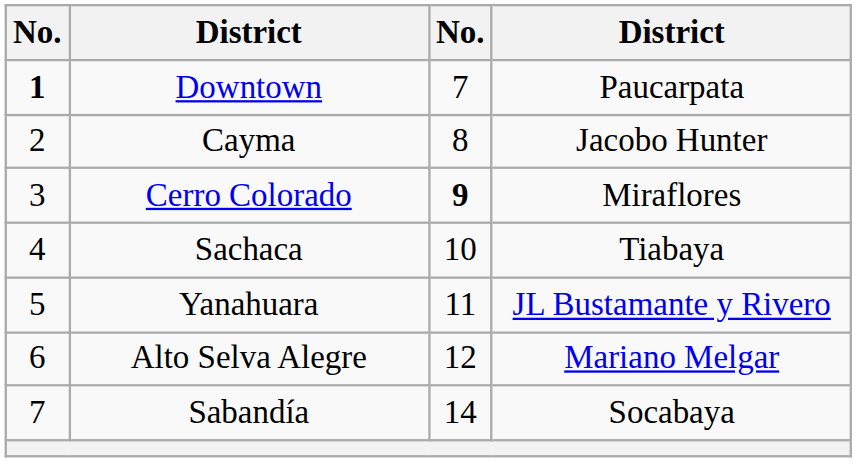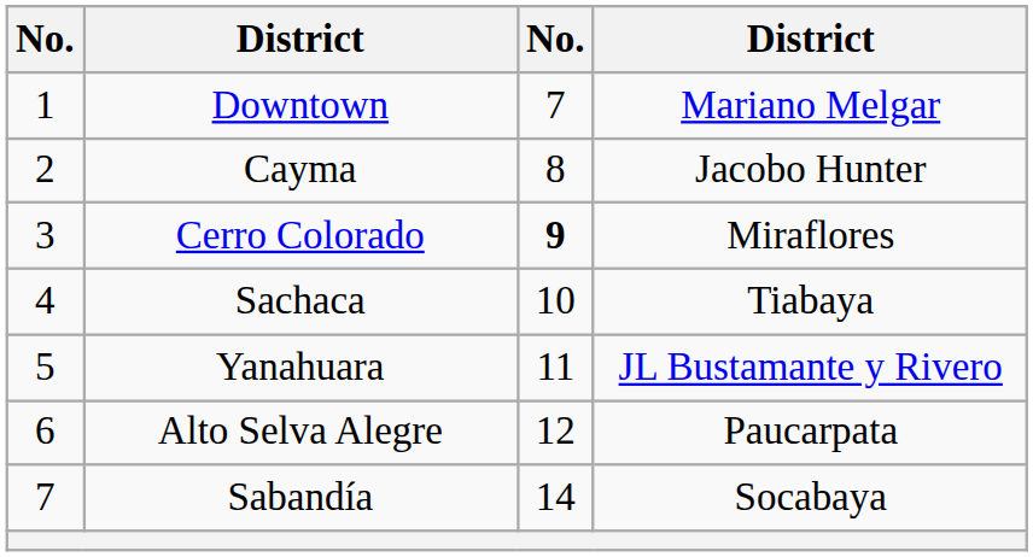 <table class="wikitable sortable" style="text-align:center;clear:all;font-size:90%; margin:1em auto;">
 <tr>
 <th width="20">No.</th>
 <th width="150">District</th>
 <th width="20">No.</th>
 <th width="150">District</th>
 </tr>
 <tr>
-<td><strong>1</strong></td>
+<td>1</td>
 <td><a href='#'>Downtown</a></td>
 <td>7</td>
-<td>Paucarpata</td>
+<td><a href='#'>Mariano Melgar</a></td>
 </tr>
 <tr>
 <td>2</td>
 <td>Cayma</td>
 <td>8</td>
 <td>Jacobo Hunter</td>
 </tr>
 <tr>
 <td>3</td>
 <td><a href='#'>Cerro Colorado</a></td>
 <td><strong>9</strong></td>
 <td>Miraflores</td>
 </tr>
 <tr>
 <td>4</td>
 <td>Sachaca</td>
 <td>10</td>
 <td>Tiabaya</td>
 </tr>
 <tr>
 <td>5</td>
 <td>Yanahuara</td>
 <td>11</td>
 <td><a href='#'>JL Bustamante y Rivero</a></td>
 </tr>
 <tr>
 <td>6</td>
 <td>Alto Selva Alegre</td>
 <td>12</td>
-<td><a href='#'>Mariano Melgar</a></td>
+<td>Paucarpata</td>
 </tr>
 <tr>
 <td>7</td>
 <td>Sabandía</td>
 <td>14</td>
 <td>Socabaya</td>
 </tr>
 <tr>
 <th colspan="4"></th>
 </tr>
 </table>
